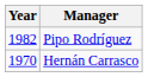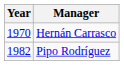 <table class="wikitable">
 <tr>
 <th>Year</th>
 <th>Manager</th>
 </tr>
 <tr>
+<td align=center><a href='#'>1970</a></td>
+<td> <a href='#'>Hernán Carrasco</a></td>
+</tr>
+<tr>
 <td align=center><a href='#'>1982</a></td>
 <td> <a href='#'>Pipo Rodríguez</a></td>
 </tr>
-<tr>
-<td align=center><a href='#'>1970</a></td>
-<td> <a href='#'>Hernán Carrasco</a></td>
-</tr>
 </table>
